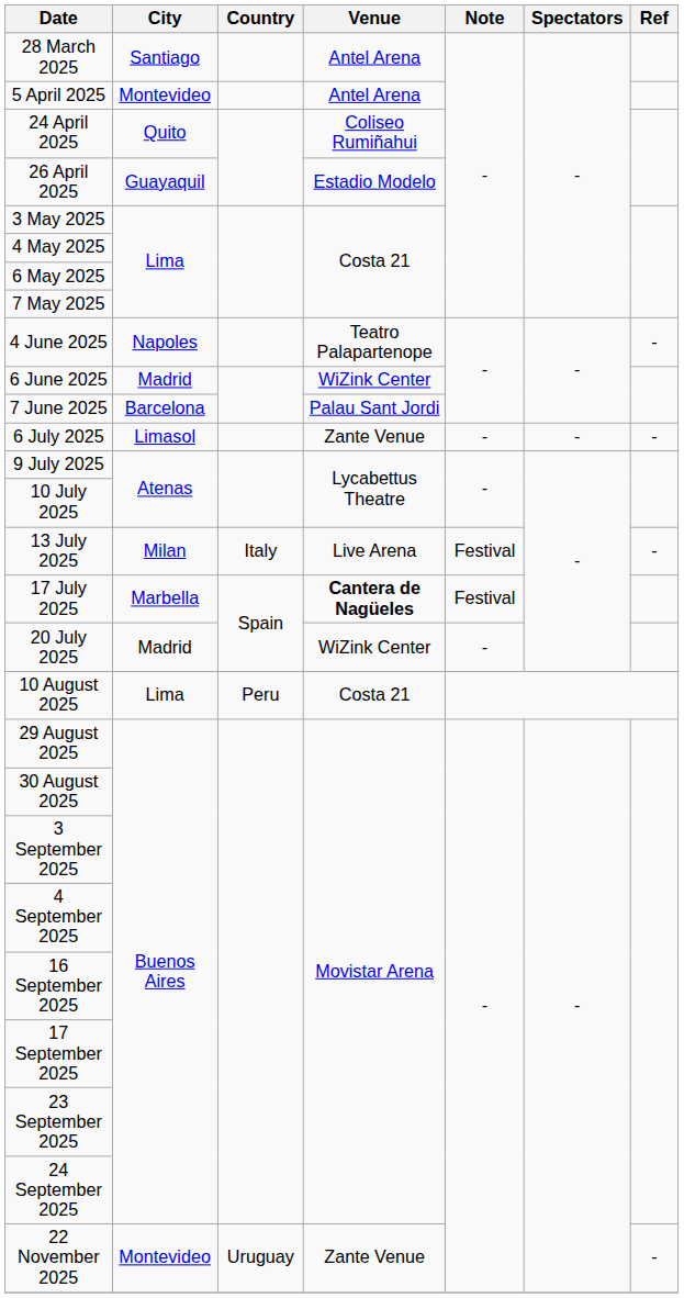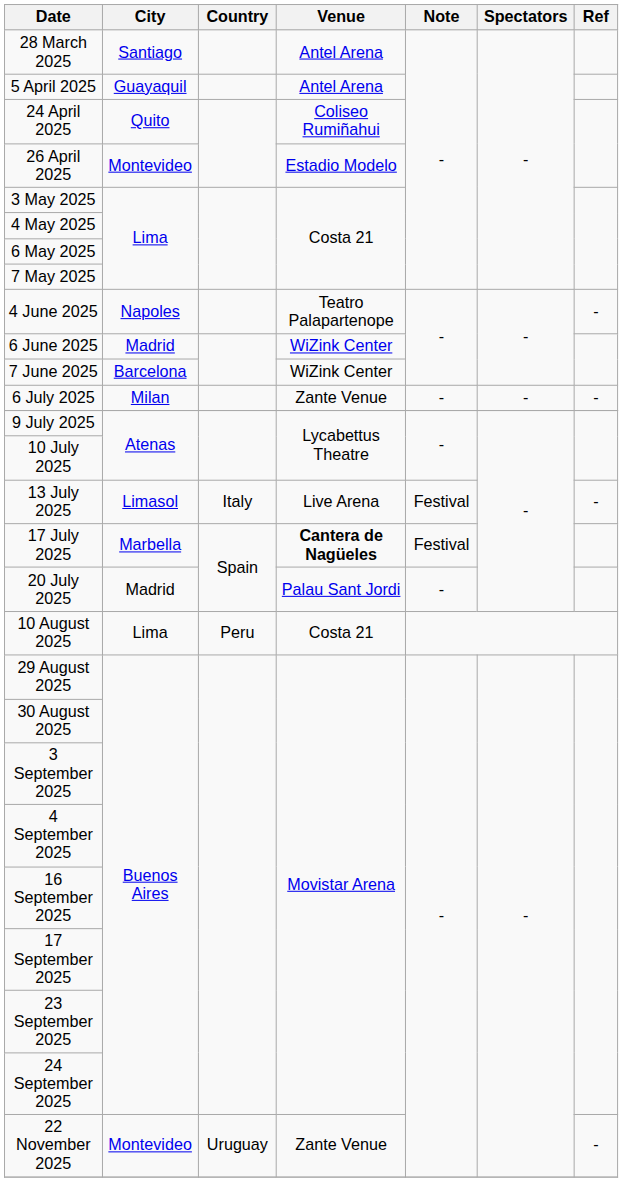 <table class="wikitable" style="text-align:center;">
 <tr>
 </tr>
 <tr bgcolor="#DDDDDD">
 <th width="150">Date</th>
 <th width="115">City</th>
 <th width="120">Country</th>
 <th width="210">Venue</th>
 <th width="110">Note</th>
 <th width="120">Spectators</th>
 <th width="90">Ref</th>
 </tr>
 <tr>
 <td>28 March 2025</td>
 <td><a href='#'>Santiago</a></td>
 <td></td>
 <td><a href='#'>Antel Arena</a></td>
 <td rowspan="8">-</td>
 <td rowspan="8">-</td>
 <td></td>
 </tr>
 <tr>
 <td>5 April 2025</td>
-<td><a href='#'>Montevideo</a></td>
+<td><a href='#'>Guayaquil</a></td>
 <td></td>
 <td><a href='#'>Antel Arena</a></td>
 <td></td>
 </tr>
 <tr>
 <td>24 April 2025</td>
 <td><a href='#'>Quito</a></td>
 <td rowspan="2"></td>
 <td><a href='#'>Coliseo Rumiñahui</a></td>
 <td rowspan="2"></td>
 </tr>
 <tr>
 <td>26 April 2025</td>
-<td><a href='#'>Guayaquil</a></td>
+<td><a href='#'>Montevideo</a></td>
 <td><a href='#'>Estadio Modelo</a></td>
 </tr>
 <tr>
 <td>3 May 2025</td>
 <td rowspan="4"><a href='#'>Lima</a></td>
 <td rowspan="4"></td>
 <td rowspan="4">Costa 21</td>
 <td rowspan="4"></td>
 </tr>
 <tr>
 <td>4 May 2025</td>
 </tr>
 <tr>
 <td>6 May 2025</td>
 </tr>
 <tr>
 <td>7 May 2025</td>
 </tr>
 <tr>
 <td>4 June 2025</td>
 <td><a href='#'>Napoles</a></td>
 <td></td>
 <td>Teatro Palapartenope</td>
 <td rowspan="3">-</td>
 <td rowspan="3">-</td>
 <td>-</td>
 </tr>
 <tr>
 <td>6 June 2025</td>
 <td><a href='#'>Madrid</a></td>
 <td rowspan="2"></td>
 <td><a href='#'>WiZink Center</a></td>
 <td rowspan="2"></td>
 </tr>
 <tr>
 <td>7 June 2025</td>
 <td><a href='#'>Barcelona</a></td>
-<td><a href='#'>Palau Sant Jordi</a></td>
+<td>WiZink Center</td>
 </tr>
 <tr>
 <td>6 July 2025</td>
-<td><a href='#'>Limasol</a></td>
+<td><a href='#'>Milan</a></td>
 <td></td>
 <td>Zante Venue</td>
 <td>-</td>
 <td>-</td>
 <td>-</td>
 </tr>
 <tr>
 </tr>
 <tr>
 <td>9 July 2025</td>
 <td rowspan="2"><a href='#'>Atenas</a></td>
 <td rowspan="2"></td>
 <td rowspan="2">Lycabettus Theatre</td>
 <td rowspan="2">-</td>
 <td rowspan="5">-</td>
 <td rowspan="2"></td>
 </tr>
 <tr>
 <td>10 July 2025</td>
 </tr>
 <tr>
 <td>13 July 2025</td>
-<td><a href='#'>Milan</a></td>
+<td><a href='#'>Limasol</a></td>
 <td> Italy</td>
 <td>Live Arena</td>
 <td>Festival</td>
 <td>-</td>
 </tr>
 <tr>
 <td>17 July 2025</td>
 <td><a href='#'>Marbella</a></td>
 <td rowspan="2"> Spain</td>
 <td><strong>Cantera de Nagüeles</strong></td>
 <td>Festival</td>
 <td></td>
 </tr>
 <tr>
 <td>20 July 2025</td>
 <td>Madrid</td>
-<td>WiZink Center</td>
+<td><a href='#'>Palau Sant Jordi</a></td>
 <td>-</td>
 <td></td>
 </tr>
 <tr>
 <td>10 August 2025</td>
 <td>Lima</td>
 <td> Peru</td>
 <td>Costa 21</td>
 </tr>
 <tr>
 <td>29 August 2025</td>
 <td rowspan="8"><a href='#'>Buenos Aires</a></td>
 <td rowspan="8"></td>
 <td rowspan="8"><a href='#'>Movistar Arena</a></td>
 <td rowspan="9">-</td>
 <td rowspan="9">-</td>
 <td rowspan="8"> </td>
 </tr>
 <tr>
 <td>30 August 2025</td>
 </tr>
 <tr>
 <td>3 September 2025</td>
 </tr>
 <tr>
 <td>4 September 2025</td>
 </tr>
 <tr>
 <td>16 September 2025</td>
 </tr>
 <tr>
 <td>17 September 2025</td>
 </tr>
 <tr>
 <td>23 September 2025</td>
 </tr>
 <tr>
 <td>24 September 2025</td>
 </tr>
 <tr>
 <td>22 November 2025</td>
 <td><a href='#'>Montevideo</a></td>
 <td> Uruguay</td>
 <td>Zante Venue</td>
 <td>-</td>
 </tr>
 <tr>
 </tr>
 </table>
